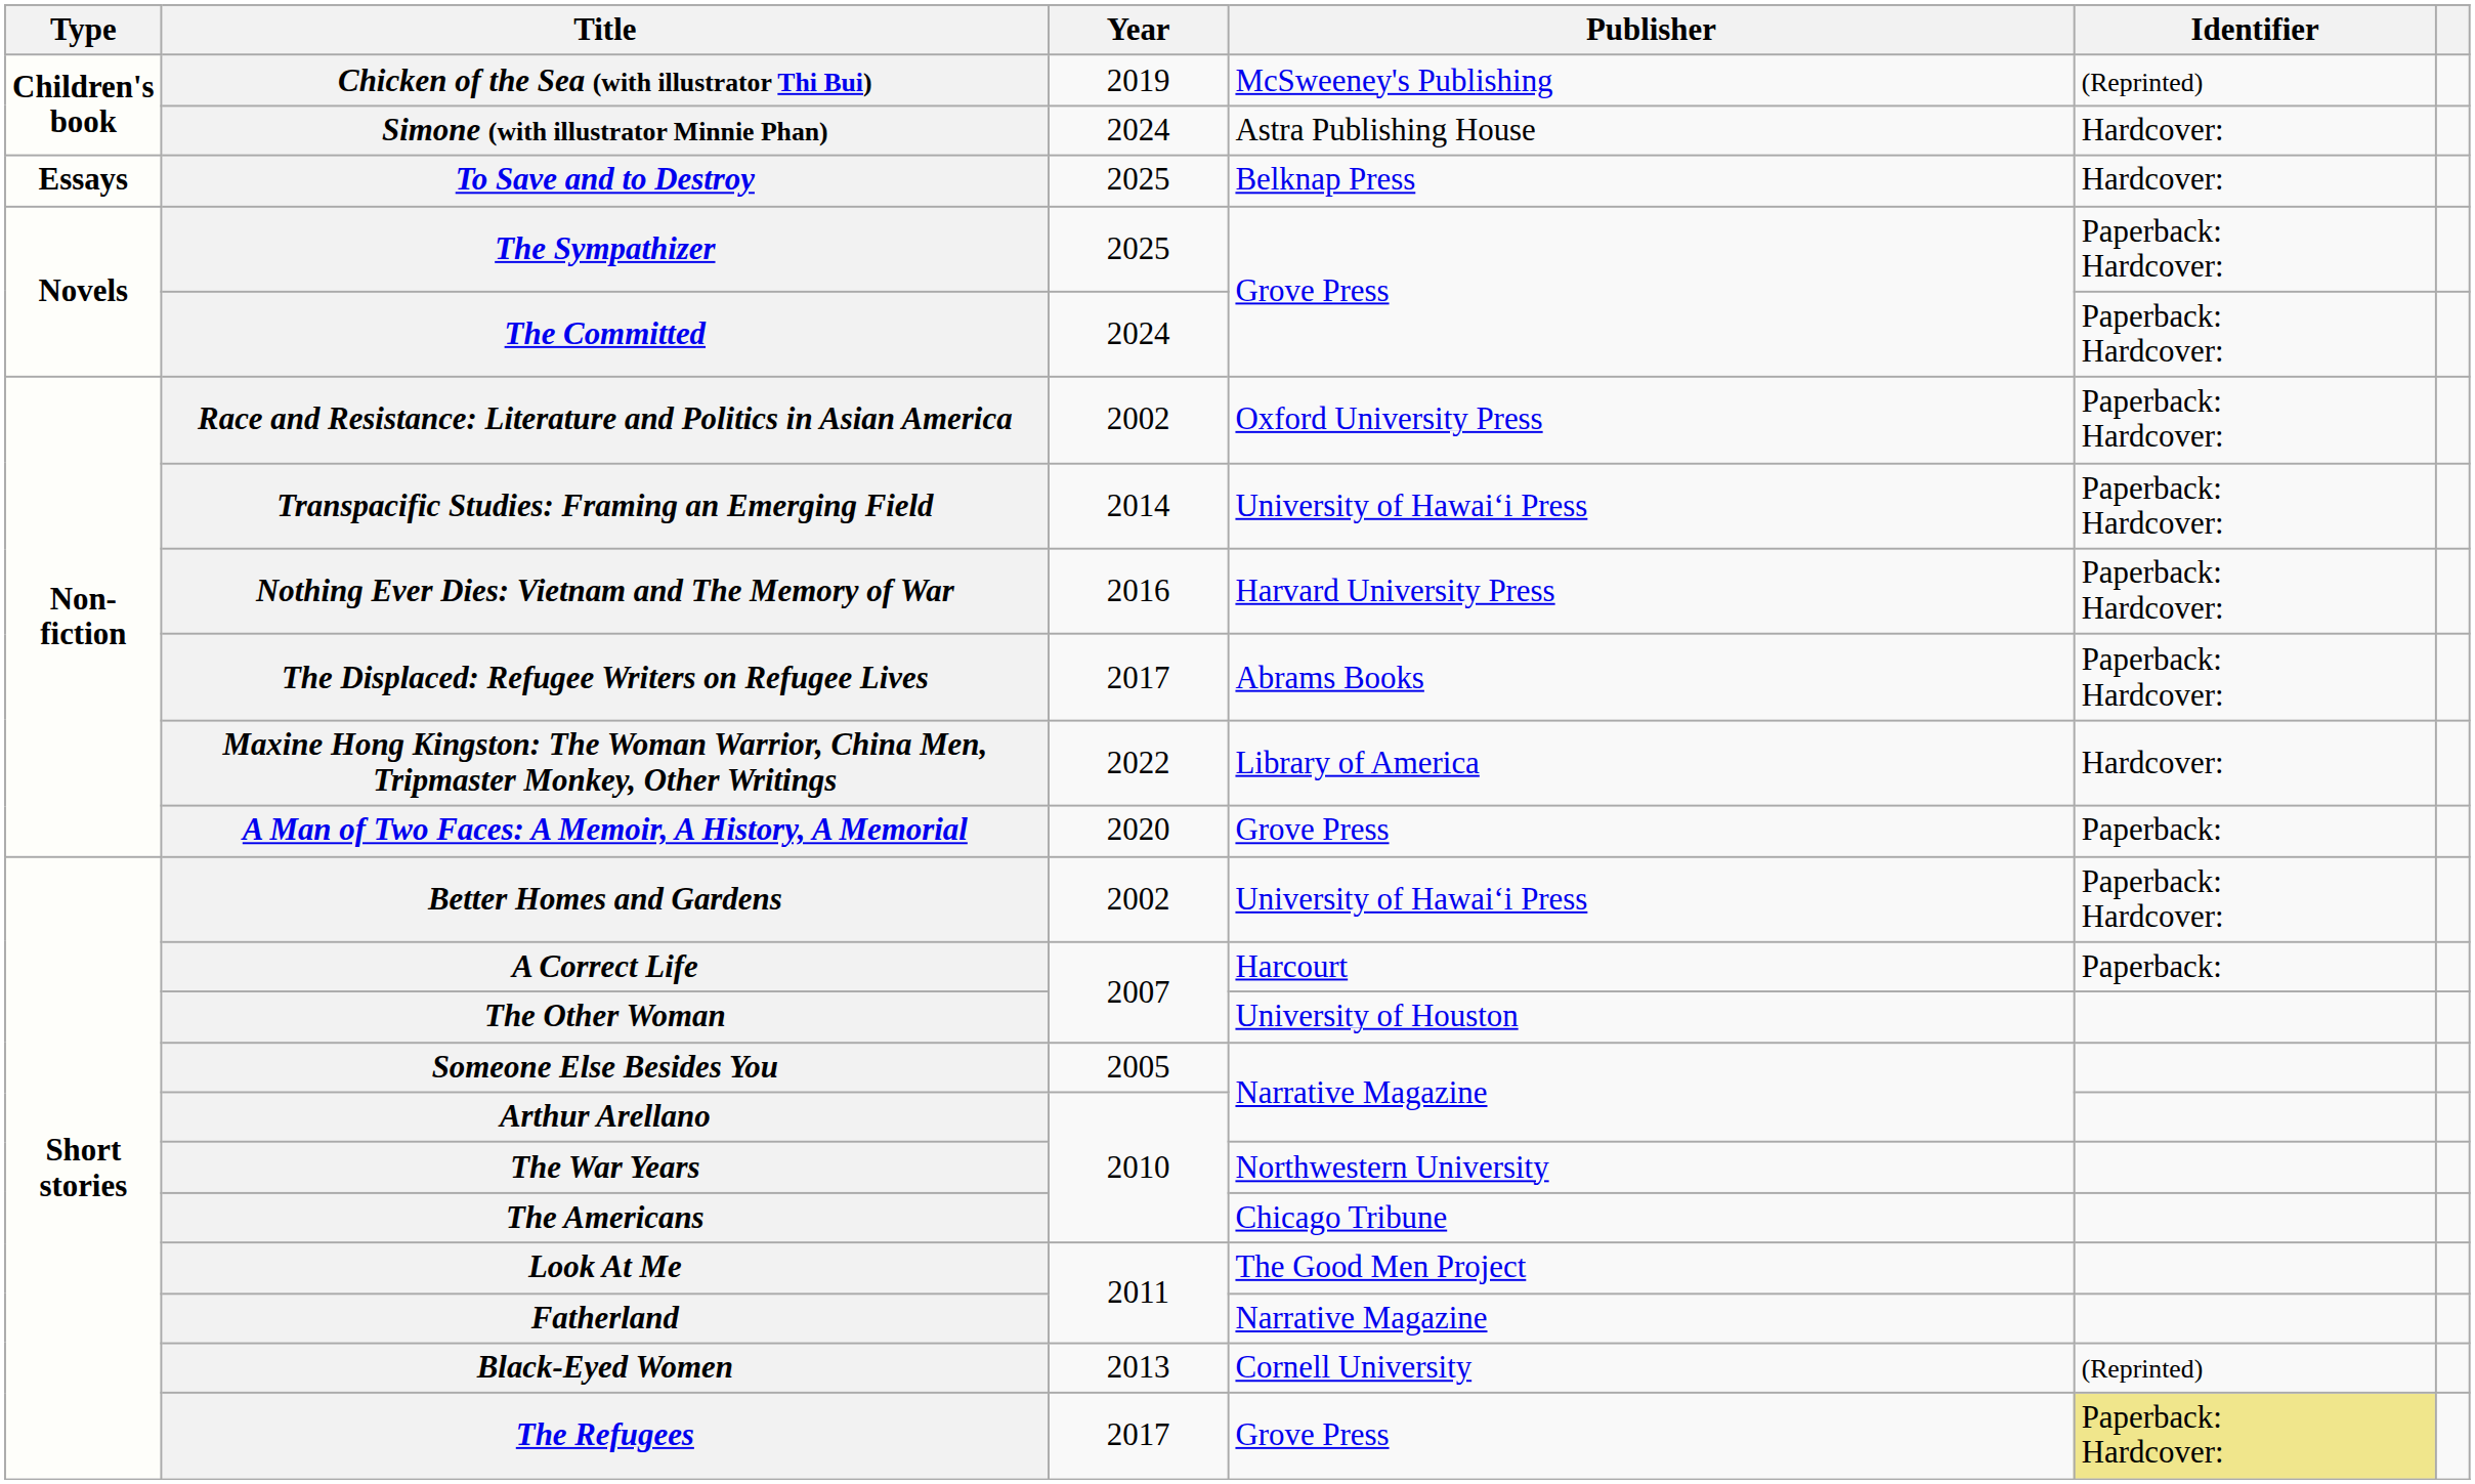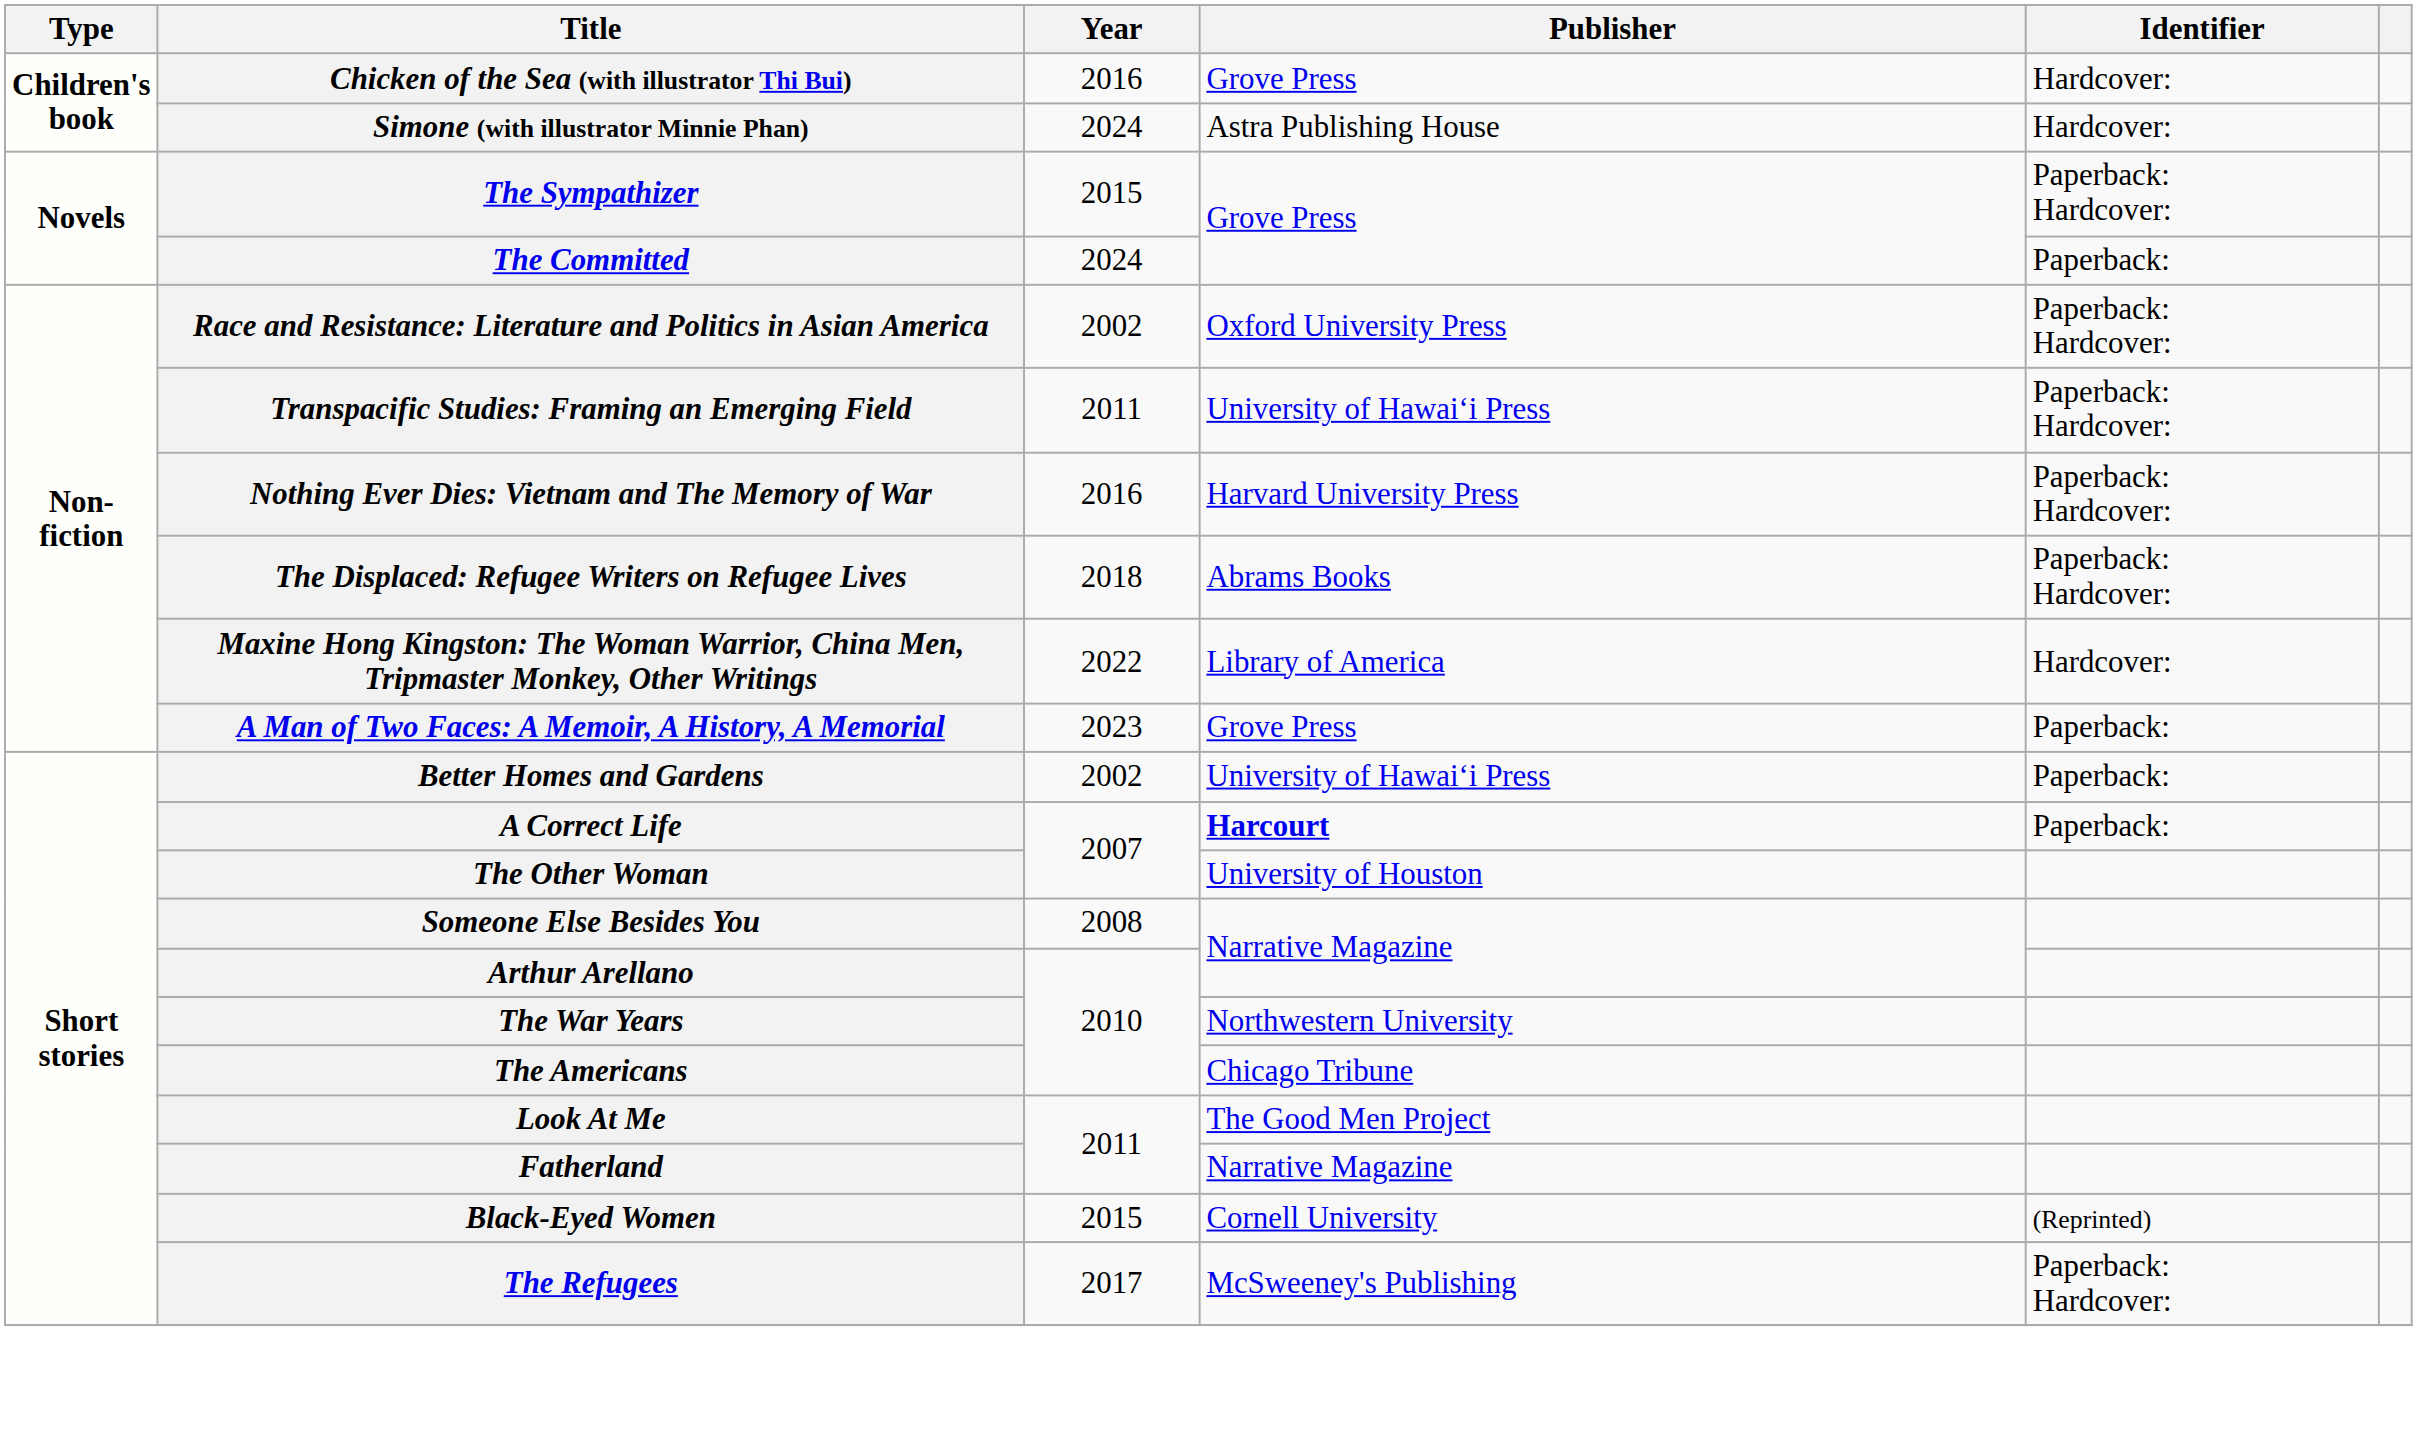 <table class= "wikitable plainrowheaders sortable">
 <tr>
 <th scope="col" width="4%">Type</th>
 <th scope="col" width="36%">Title</th>
 <th scope="col">Year</th>
 <th scope="col">Publisher</th>
 <th scope="col">Identifier</th>
 <th scope="col" class="unsortable"></th>
 </tr>
 <tr>
 <th rowspan="2" style="background:#FEFEFA;">Children's<br>book</th>
 <th scope="row"><em>Chicken of the Sea</em> <small>(with illustrator <a href='#'>Thi Bui</a>)</small></th>
-<td style="text-align:center;">2019</td>
-<td><a href='#'>McSweeney's Publishing</a></td>
-<td> <small>(Reprinted)</small></td>
+<td style="text-align:center;">2016</td>
+<td><a href='#'>Grove Press</a></td>
+<td>Hardcover: </td>
 <td style="text-align:center;"></td>
 </tr>
 <tr>
 <th scope="row"><em>Simone</em> <small>(with illustrator Minnie Phan)</small></th>
 <td style="text-align:center;">2024</td>
 <td>Astra Publishing House</td>
 <td>Hardcover: </td>
 <td style="text-align:center;"></td>
 </tr>
 <tr>
-<th rowspan="1" style="background:#FEFEFA;">Essays</th>
-<th scope="row"><em><a href='#'>To Save and to Destroy</a></em></th>
-<td style="text-align:center;">2025</td>
-<td><a href='#'>Belknap Press</a></td>
-<td>Hardcover: </td>
-<td style="text-align:center;"></td>
-</tr>
-<tr>
 <th rowspan="2" style="background:#FEFEFA;">Novels</th>
 <th scope="row"><em><a href='#'>The Sympathizer</a></em></th>
-<td style="text-align:center;">2025</td>
+<td style="text-align:center;">2015</td>
 <td rowspan="2"><a href='#'>Grove Press</a></td>
 <td>Paperback: <br>Hardcover: </td>
 <td style="text-align:center;"></td>
 </tr>
 <tr>
 <th scope="row"><em><a href='#'>The Committed</a></em></th>
 <td style="text-align:center;">2024</td>
-<td>Paperback: <br>Hardcover: </td>
+<td>Paperback: </td>
 <td style="text-align:center;"></td>
 </tr>
 <tr>
 <th rowspan="6" style="background:#FEFEFA;">Non-fiction</th>
 <th scope="row"><em>Race and Resistance: Literature and Politics in Asian America</em></th>
 <td style="text-align:center;">2002</td>
 <td><a href='#'>Oxford University Press</a></td>
 <td>Paperback: <br>Hardcover: </td>
 <td style="text-align:center;"></td>
 </tr>
 <tr>
 <th scope="row"><em>Transpacific Studies: Framing an Emerging Field</em></th>
-<td style="text-align:center;">2014</td>
+<td style="text-align:center;">2011</td>
 <td><a href='#'>University of Hawaiʻi Press</a></td>
 <td>Paperback: <br>Hardcover: </td>
 <td style="text-align:center;"></td>
 </tr>
 <tr>
 <th scope="row"><em>Nothing Ever Dies: Vietnam and The Memory of War</em></th>
 <td style="text-align:center;">2016</td>
 <td><a href='#'>Harvard University Press</a></td>
 <td>Paperback: <br>Hardcover: </td>
 <td style="text-align:center;"></td>
 </tr>
 <tr>
 <th scope="row"><em>The Displaced: Refugee Writers on Refugee Lives</em></th>
-<td style="text-align:center;">2017</td>
+<td style="text-align:center;">2018</td>
 <td><a href='#'>Abrams Books</a></td>
 <td>Paperback: <br>Hardcover: </td>
 <td style="text-align:center;"></td>
 </tr>
 <tr>
 <th scope="row"><em>Maxine Hong Kingston: The Woman Warrior, China Men, Tripmaster Monkey, Other Writings</em></th>
 <td style="text-align:center;">2022</td>
 <td><a href='#'>Library of America</a></td>
 <td>Hardcover: </td>
 <td style="text-align:center;"></td>
 </tr>
 <tr>
 <th scope="row"><em><a href='#'>A Man of Two Faces: A Memoir, A History, A Memorial</a></em></th>
-<td style="text-align:center;">2020</td>
+<td style="text-align:center;">2023</td>
 <td><a href='#'>Grove Press</a></td>
 <td>Paperback: </td>
 <td style="text-align:center;"></td>
 </tr>
 <tr>
 <th rowspan="11" style="background:#FEFEFA;">Short<br>stories</th>
 <th scope="row"><em>Better Homes and Gardens</em></th>
 <td style="text-align:center;">2002</td>
 <td><a href='#'>University of Hawaiʻi Press</a></td>
-<td>Paperback: <br>Hardcover: </td>
+<td>Paperback: </td>
 <td style="text-align:center;"></td>
 </tr>
 <tr>
 <th scope="row"><em>A Correct Life</em></th>
 <td style="text-align:center;" rowspan="2">2007</td>
-<td><a href='#'>Harcourt</a></td>
+<td><strong><a href='#'>Harcourt</a></strong></td>
 <td>Paperback: </td>
 <td style="text-align:center;"></td>
 </tr>
 <tr>
 <th scope="row"><em>The Other Woman</em></th>
 <td><a href='#'>University of Houston</a></td>
 <td></td>
 <td style="text-align:center;"></td>
 </tr>
 <tr>
 <th scope="row"><em>Someone Else Besides You</em></th>
-<td style="text-align:center;">2005</td>
+<td style="text-align:center;">2008</td>
 <td rowspan="2"><a href='#'>Narrative Magazine</a></td>
 <td></td>
 <td style="text-align:center;"></td>
 </tr>
 <tr>
 <th scope="row"><em>Arthur Arellano</em></th>
 <td style="text-align:center;" rowspan="3">2010</td>
 <td></td>
 <td style="text-align:center;"></td>
 </tr>
 <tr>
 <th scope="row"><em>The War Years</em></th>
 <td><a href='#'>Northwestern University</a></td>
 <td></td>
 <td style="text-align:center;"></td>
 </tr>
 <tr>
 <th scope="row"><em>The Americans</em></th>
 <td><a href='#'>Chicago Tribune</a></td>
 <td></td>
 <td style="text-align:center;"></td>
 </tr>
 <tr>
 <th scope="row"><em>Look At Me</em></th>
 <td style="text-align:center;" rowspan="2">2011</td>
 <td><a href='#'>The Good Men Project</a></td>
 <td></td>
 <td style="text-align:center;"></td>
 </tr>
 <tr>
 <th scope="row"><em>Fatherland</em></th>
 <td><a href='#'>Narrative Magazine</a></td>
 <td></td>
 <td style="text-align:center;"></td>
 </tr>
 <tr>
 <th scope="row"><em>Black-Eyed Women</em></th>
-<td style="text-align:center;">2013</td>
+<td style="text-align:center;">2015</td>
 <td><a href='#'>Cornell University</a></td>
 <td> <small>(Reprinted)</small></td>
 <td style="text-align:center;"></td>
 </tr>
 <tr>
 <th scope="row"><em><a href='#'>The Refugees</a></em></th>
 <td style="text-align:center;">2017</td>
-<td><a href='#'>Grove Press</a></td>
-<td style="background: khaki;">Paperback: <br>Hardcover: </td>
+<td><a href='#'>McSweeney's Publishing</a></td>
+<td>Paperback: <br>Hardcover: </td>
 <td style="text-align:center;"></td>
 </tr>
 <tr>
 </tr>
 </table>
